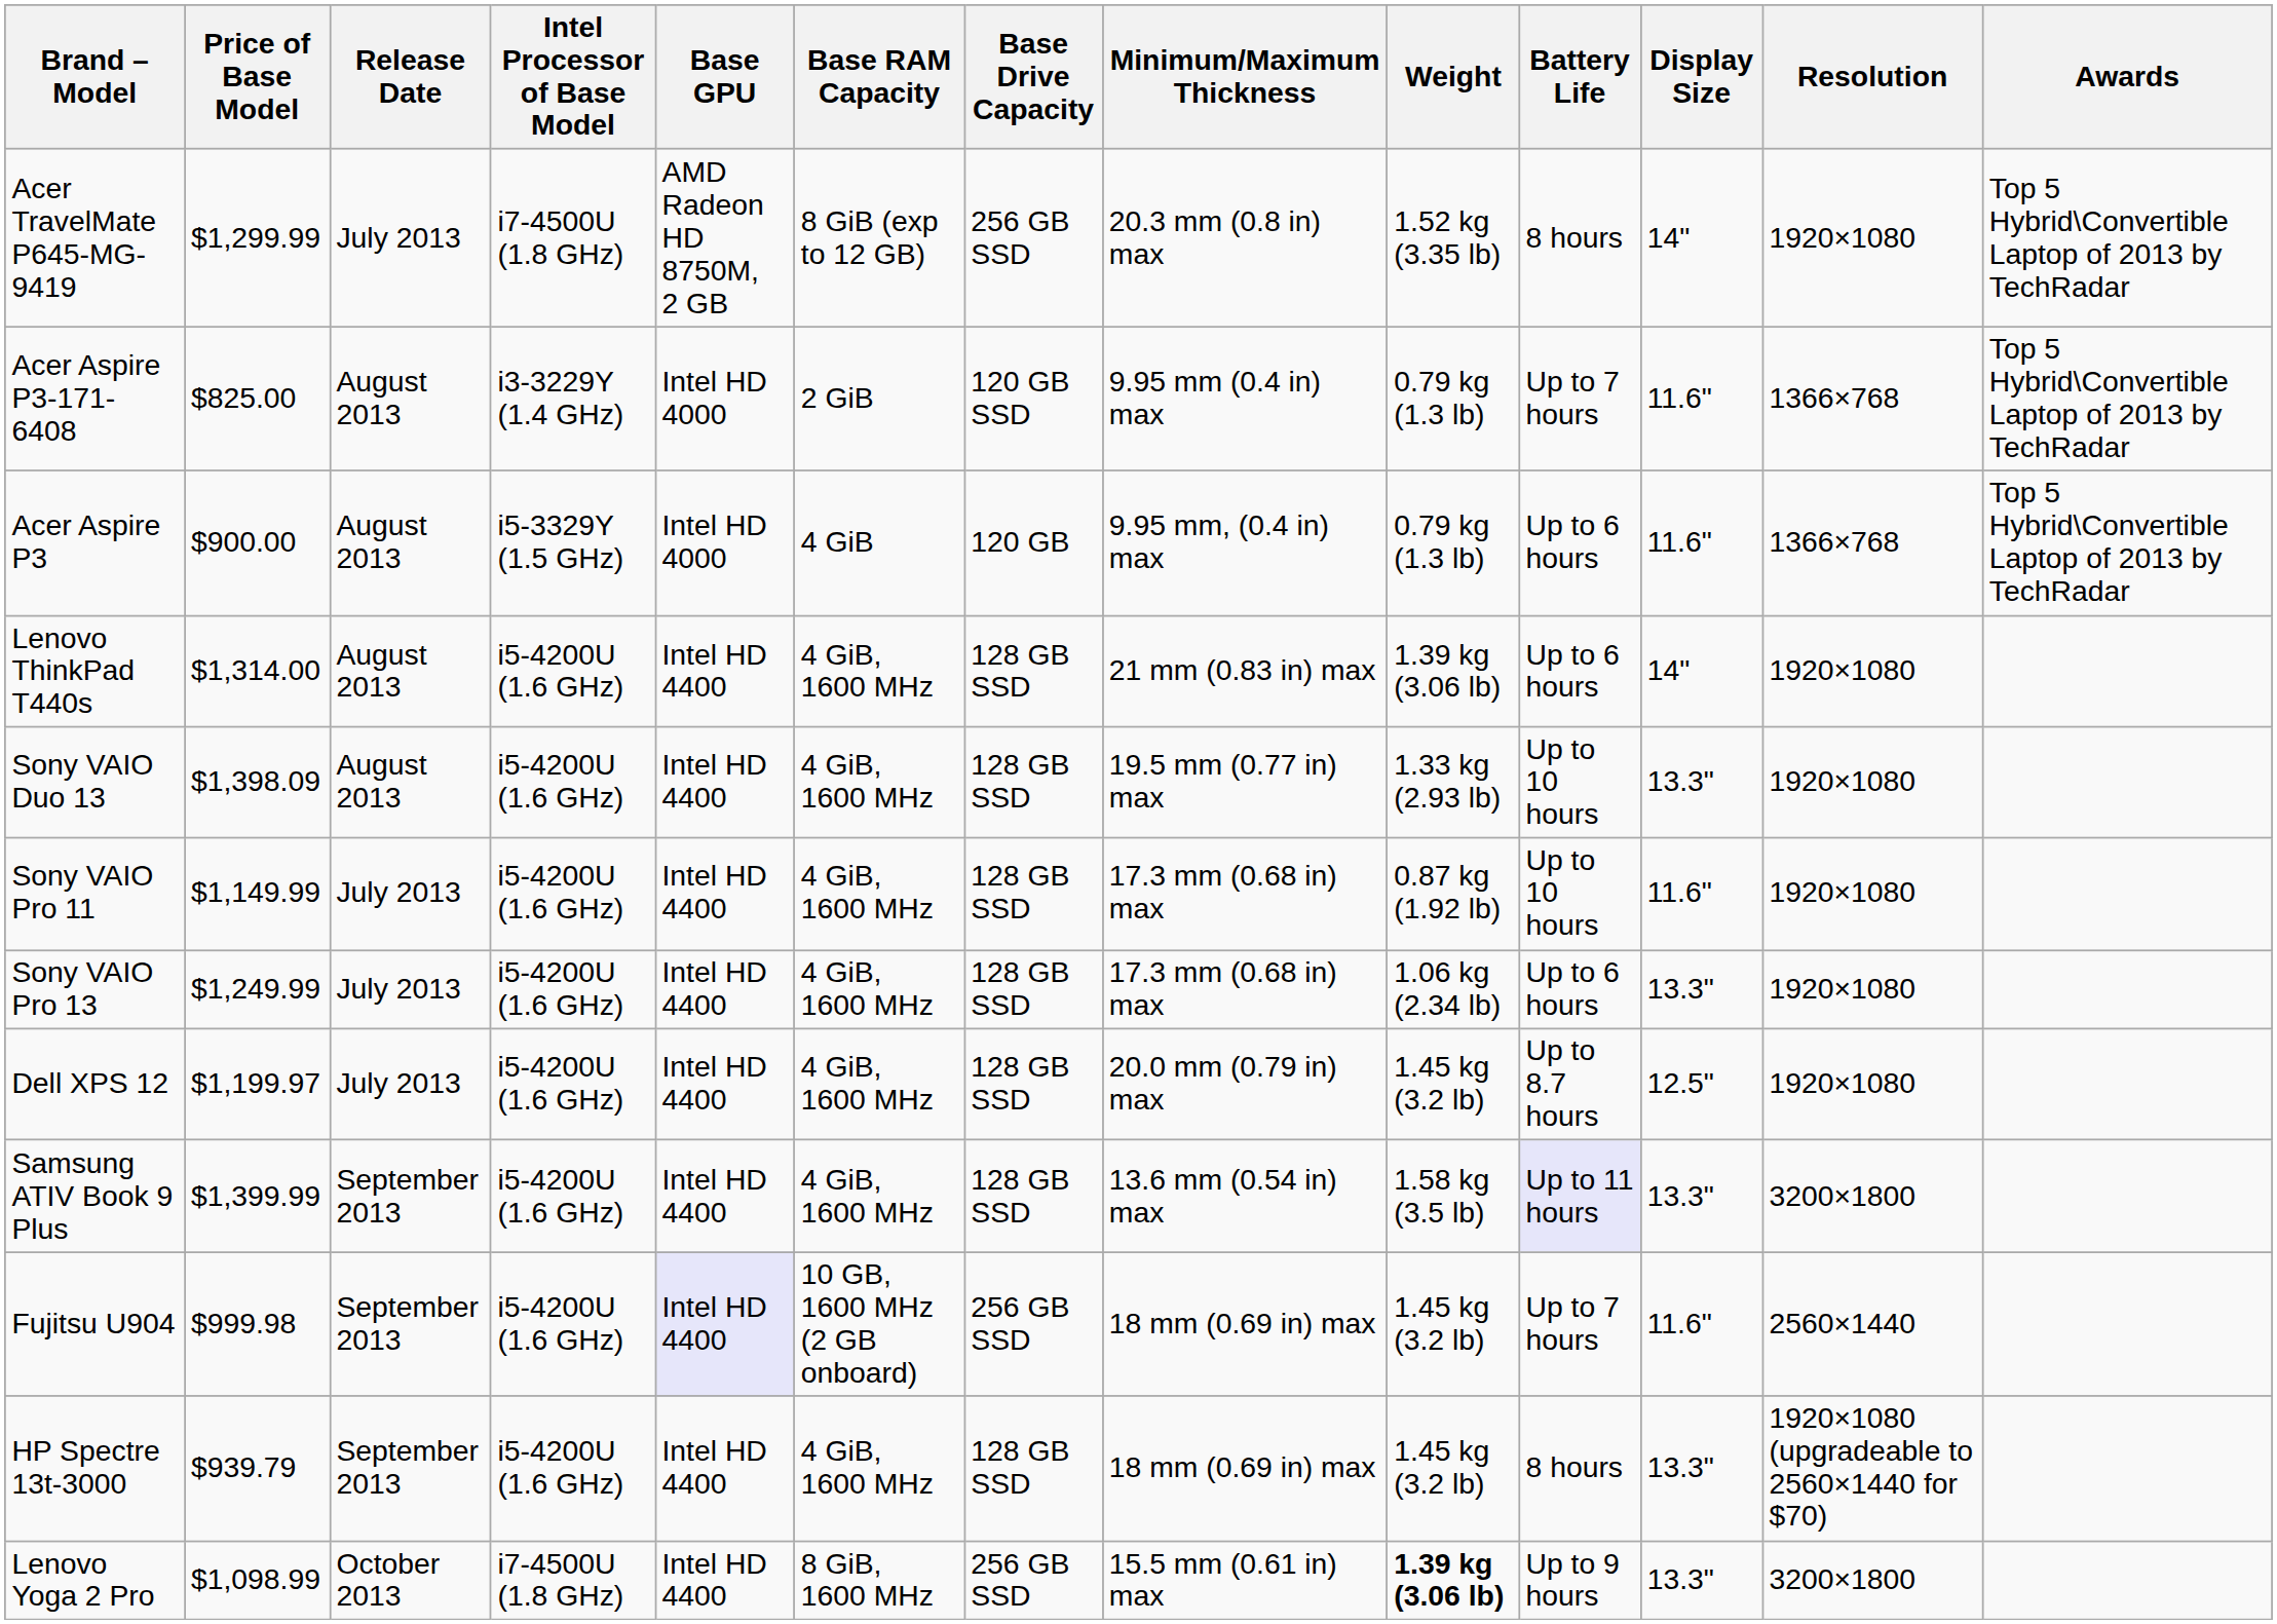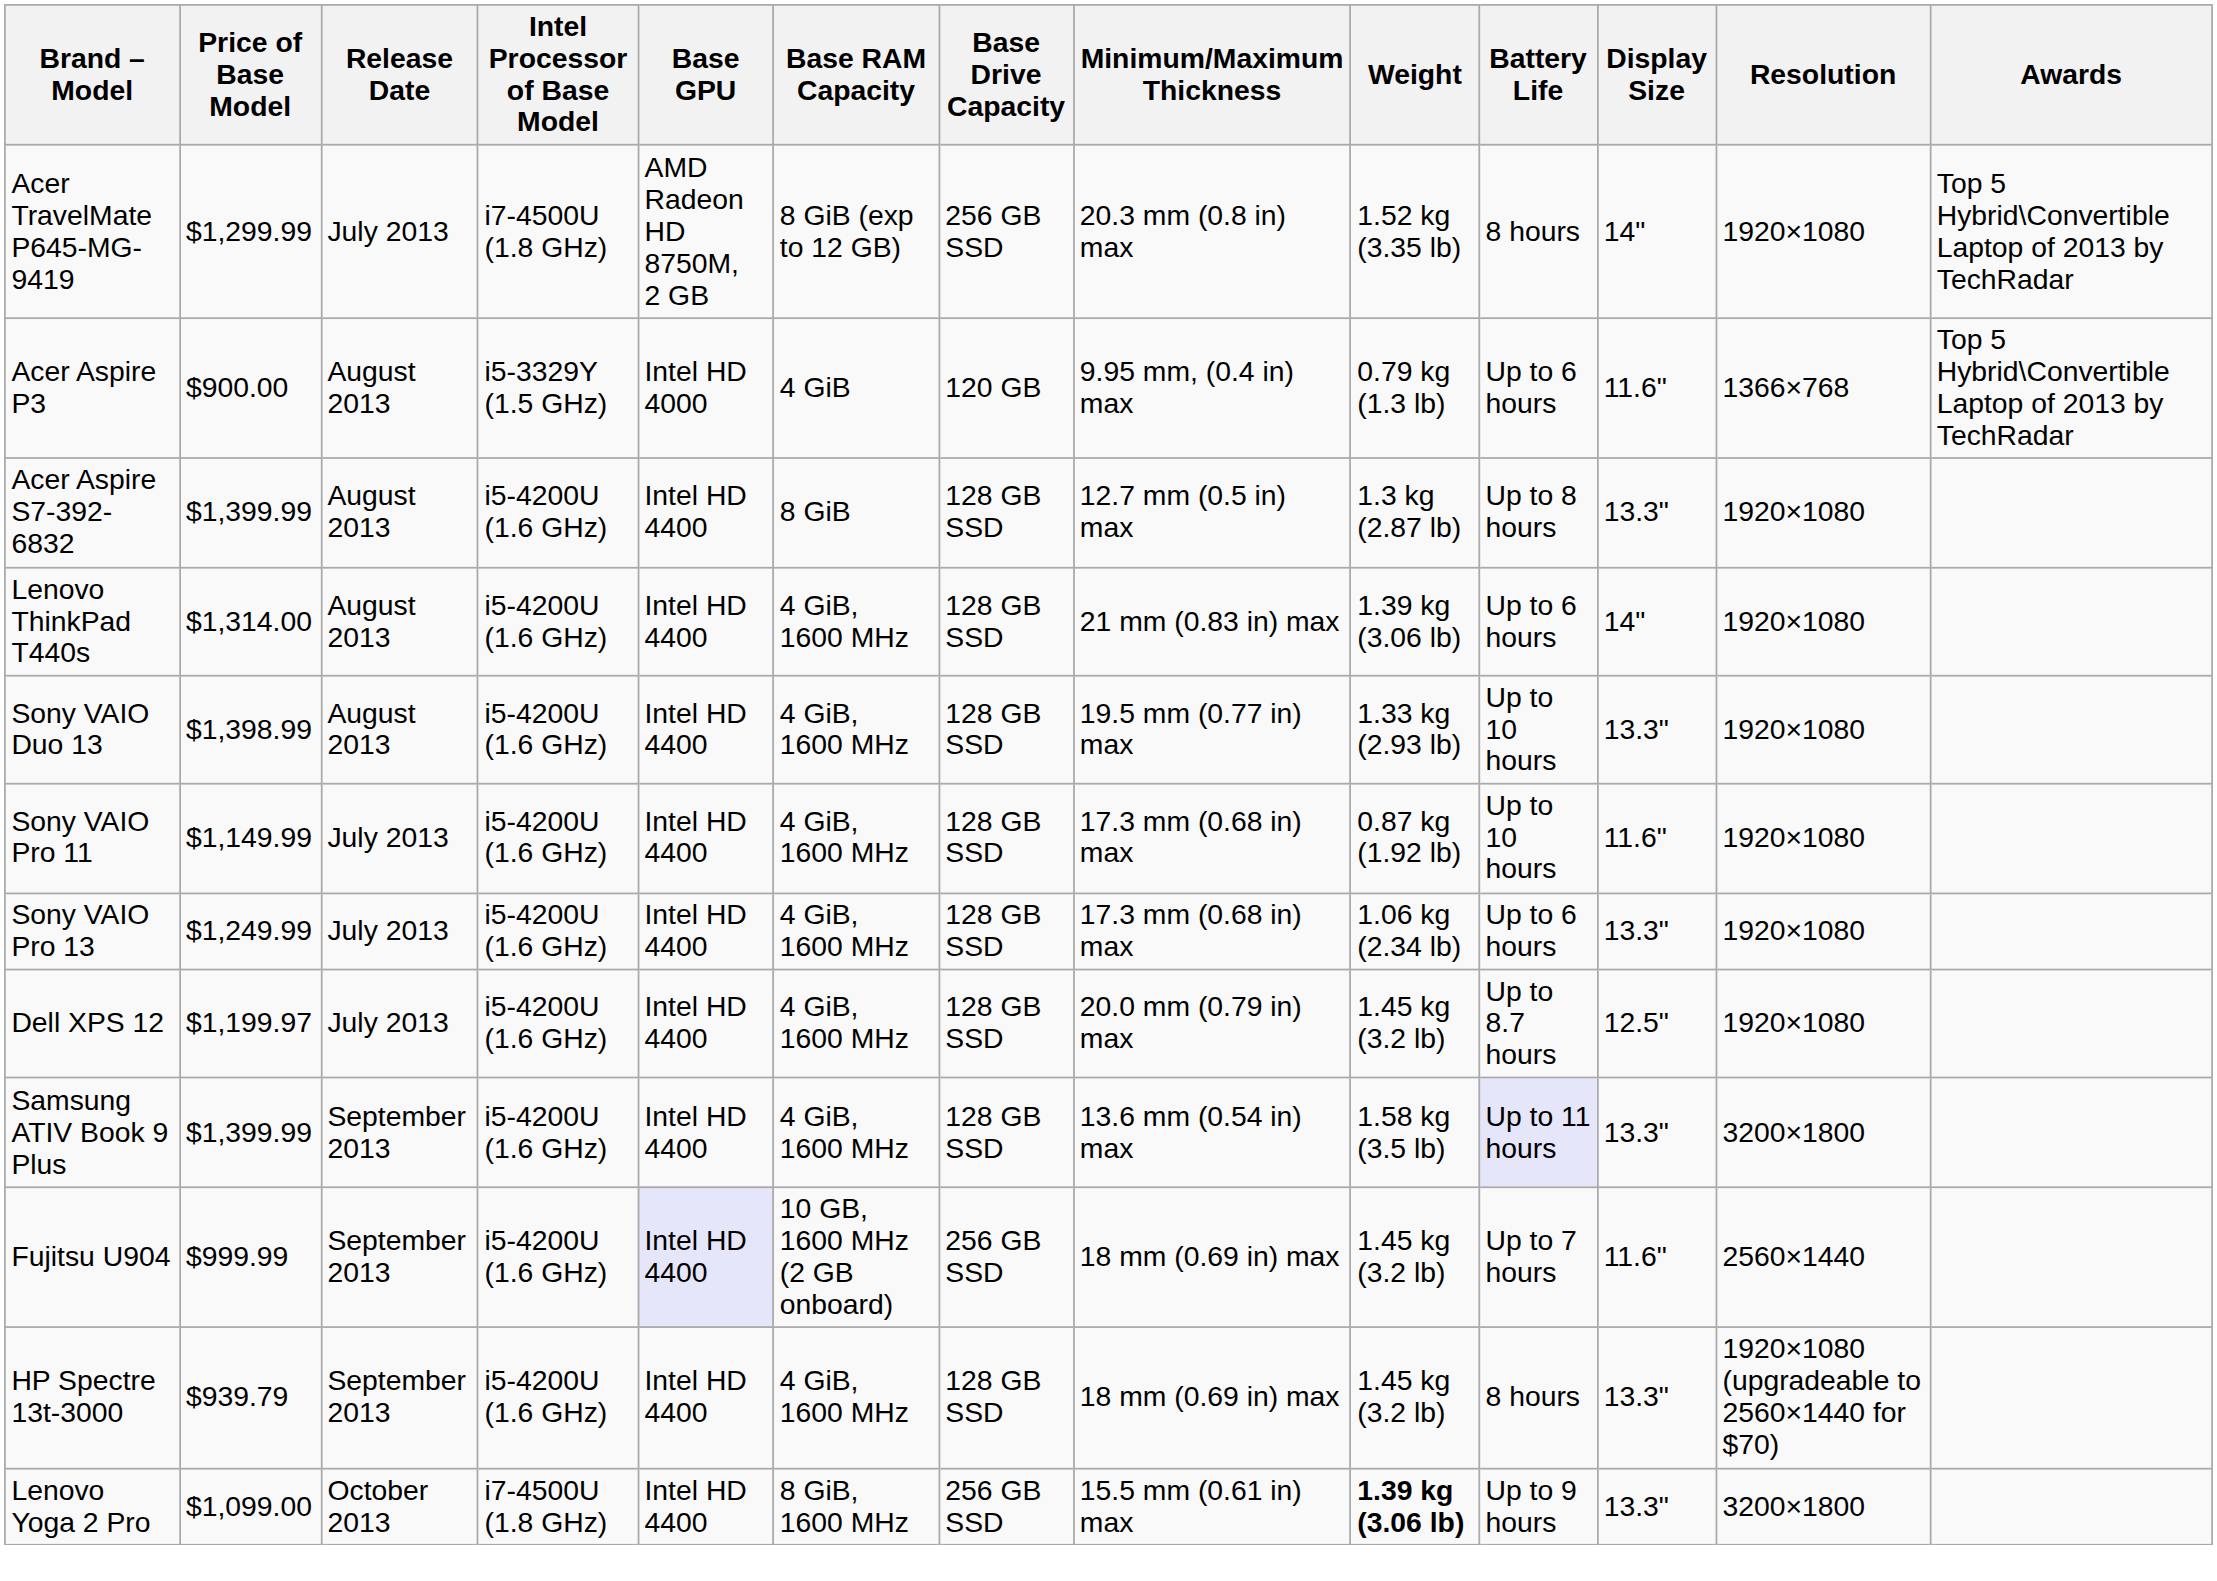 <table class="wikitable sortable">
 <tr>
 <th>Brand – Model</th>
 <th>Price of<br>Base Model</th>
 <th>Release Date</th>
 <th>Intel Processor<br>of Base Model</th>
 <th>Base GPU</th>
 <th>Base RAM<br>Capacity</th>
 <th>Base Drive<br>Capacity</th>
 <th>Minimum/Maximum <br> Thickness</th>
 <th>Weight</th>
 <th>Battery Life</th>
 <th>Display Size</th>
 <th>Resolution</th>
 <th>Awards</th>
 </tr>
 <tr>
 <td>Acer TravelMate P645-MG-9419</td>
 <td>$1,299.99</td>
 <td data-sort-value="2013-07">July 2013</td>
 <td>i7-4500U (1.8 GHz)</td>
 <td>AMD Radeon HD 8750M, 2 GB</td>
 <td>8 GiB (exp to 12 GB)</td>
 <td>256 GB SSD</td>
 <td>20.3 mm (0.8 in) max</td>
 <td>1.52 kg (3.35 lb)</td>
 <td>8 hours</td>
 <td>14"</td>
 <td>1920×1080</td>
 <td>Top 5 Hybrid\Convertible Laptop of 2013 by TechRadar</td>
 </tr>
 <tr>
-<td>Acer Aspire P3-171-6408</td>
-<td>$825.00</td>
-<td data-sort-value="2013-08">August 2013</td>
-<td>i3-3229Y (1.4 GHz)</td>
-<td>Intel HD 4000</td>
-<td>2 GiB</td>
-<td>120 GB SSD</td>
-<td>9.95 mm (0.4 in) max</td>
-<td>0.79 kg (1.3 lb)</td>
-<td>Up to 7 hours</td>
-<td>11.6"</td>
-<td>1366×768</td>
-<td>Top 5 Hybrid\Convertible Laptop of 2013 by TechRadar</td>
-</tr>
-<tr>
 <td>Acer Aspire P3</td>
 <td>$900.00</td>
 <td data-sort-value="2013-08">August 2013</td>
 <td>i5-3329Y (1.5 GHz)</td>
 <td>Intel HD 4000</td>
 <td>4 GiB</td>
 <td>120 GB</td>
 <td>9.95 mm, (0.4 in) max</td>
 <td>0.79 kg (1.3 lb)</td>
 <td>Up to 6 hours</td>
 <td>11.6"</td>
 <td>1366×768</td>
 <td>Top 5 Hybrid\Convertible Laptop of 2013 by TechRadar</td>
+</tr>
+<tr>
+<td>Acer Aspire S7-392-6832</td>
+<td>$1,399.99</td>
+<td data-sort-value="2013-08">August 2013</td>
+<td>i5-4200U (1.6 GHz)</td>
+<td>Intel HD 4400</td>
+<td>8 GiB</td>
+<td>128 GB SSD</td>
+<td>12.7 mm (0.5 in) max</td>
+<td>1.3 kg (2.87 lb)</td>
+<td>Up to 8 hours</td>
+<td>13.3"</td>
+<td>1920×1080</td>
+<td></td>
 </tr>
 <tr>
 <td>Lenovo ThinkPad T440s</td>
 <td>$1,314.00</td>
 <td data-sort-value="2013-08">August 2013</td>
 <td>i5-4200U (1.6 GHz)</td>
 <td>Intel HD 4400</td>
 <td>4 GiB, 1600 MHz</td>
 <td>128 GB SSD</td>
 <td>21 mm (0.83 in) max</td>
 <td>1.39 kg (3.06 lb)</td>
 <td>Up to 6 hours</td>
 <td>14"</td>
 <td>1920×1080</td>
 <td></td>
 </tr>
 <tr>
 <td>Sony VAIO Duo 13</td>
-<td>$1,398.09</td>
+<td>$1,398.99</td>
 <td data-sort-value="2013-08">August 2013</td>
 <td>i5-4200U (1.6 GHz)</td>
 <td>Intel HD 4400</td>
 <td>4 GiB, 1600 MHz</td>
 <td>128 GB SSD</td>
 <td>19.5 mm (0.77 in) max</td>
 <td>1.33 kg (2.93 lb)</td>
 <td>Up to 10 hours</td>
 <td>13.3"</td>
 <td>1920×1080</td>
 <td></td>
 </tr>
 <tr>
 <td>Sony VAIO Pro 11</td>
 <td>$1,149.99</td>
 <td data-sort-value="2013-07">July 2013</td>
 <td>i5-4200U (1.6 GHz)</td>
 <td>Intel HD 4400</td>
 <td>4 GiB, 1600 MHz</td>
 <td>128 GB SSD</td>
 <td>17.3 mm (0.68 in) max</td>
 <td>0.87 kg (1.92 lb)</td>
 <td>Up to 10 hours</td>
 <td>11.6"</td>
 <td>1920×1080</td>
 <td></td>
 </tr>
 <tr>
 <td>Sony VAIO Pro 13</td>
 <td>$1,249.99</td>
 <td data-sort-value="2013-07">July 2013</td>
 <td>i5-4200U (1.6 GHz)</td>
 <td>Intel HD 4400</td>
 <td>4 GiB, 1600 MHz</td>
 <td>128 GB SSD</td>
 <td>17.3 mm (0.68 in) max</td>
 <td>1.06 kg (2.34 lb)</td>
 <td>Up to 6 hours</td>
 <td>13.3"</td>
 <td>1920×1080</td>
 <td></td>
 </tr>
 <tr>
 <td>Dell XPS 12</td>
 <td>$1,199.97</td>
 <td data-sort-value="2013-07">July 2013</td>
 <td>i5-4200U (1.6 GHz)</td>
 <td>Intel HD 4400</td>
 <td>4 GiB, 1600 MHz</td>
 <td>128 GB SSD</td>
 <td>20.0 mm (0.79 in) max</td>
 <td>1.45 kg (3.2 lb)</td>
 <td>Up to 8.7 hours</td>
 <td>12.5"</td>
 <td>1920×1080</td>
 <td></td>
 </tr>
 <tr>
 <td>Samsung ATIV Book 9 Plus</td>
 <td>$1,399.99</td>
 <td data-sort-value="2013-09">September 2013</td>
 <td>i5-4200U (1.6 GHz)</td>
 <td>Intel HD 4400</td>
 <td>4 GiB, 1600 MHz</td>
 <td>128 GB SSD</td>
 <td>13.6 mm (0.54 in) max</td>
 <td>1.58 kg (3.5 lb)</td>
 <td style="background: lavender;">Up to 11 hours</td>
 <td>13.3"</td>
 <td>3200×1800</td>
 <td></td>
 </tr>
 <tr>
 <td>Fujitsu U904</td>
-<td>$999.98</td>
+<td>$999.99</td>
 <td data-sort-value="2013-09">September 2013</td>
 <td>i5-4200U (1.6 GHz)</td>
 <td style="background: lavender;">Intel HD 4400</td>
 <td>10 GB, 1600 MHz (2 GB onboard)</td>
 <td>256 GB SSD</td>
 <td>18 mm (0.69 in) max</td>
 <td>1.45 kg (3.2 lb)</td>
 <td>Up to 7 hours</td>
 <td>11.6"</td>
 <td>2560×1440</td>
 <td></td>
 </tr>
 <tr>
 <td>HP Spectre 13t-3000</td>
 <td>$939.79</td>
 <td data-sort-value="2013-09">September 2013</td>
 <td>i5-4200U (1.6 GHz)</td>
 <td>Intel HD 4400</td>
 <td>4 GiB, 1600 MHz</td>
 <td>128 GB SSD</td>
 <td>18 mm (0.69 in) max</td>
 <td>1.45 kg (3.2 lb)</td>
 <td>8 hours</td>
 <td>13.3"</td>
 <td>1920×1080 (upgradeable to 2560×1440 for $70)</td>
 <td></td>
 </tr>
 <tr>
 <td>Lenovo Yoga 2 Pro</td>
-<td>$1,098.99</td>
+<td>$1,099.00</td>
 <td data-sort-value="2013-09">October 2013</td>
 <td>i7-4500U (1.8 GHz)</td>
 <td>Intel HD 4400</td>
 <td>8 GiB, 1600 MHz</td>
 <td>256 GB SSD</td>
 <td>15.5 mm (0.61 in) max</td>
 <td><strong>1.39 kg (3.06 lb)</strong></td>
 <td>Up to 9 hours</td>
 <td>13.3"</td>
 <td>3200×1800</td>
 <td></td>
 </tr>
 </table>
